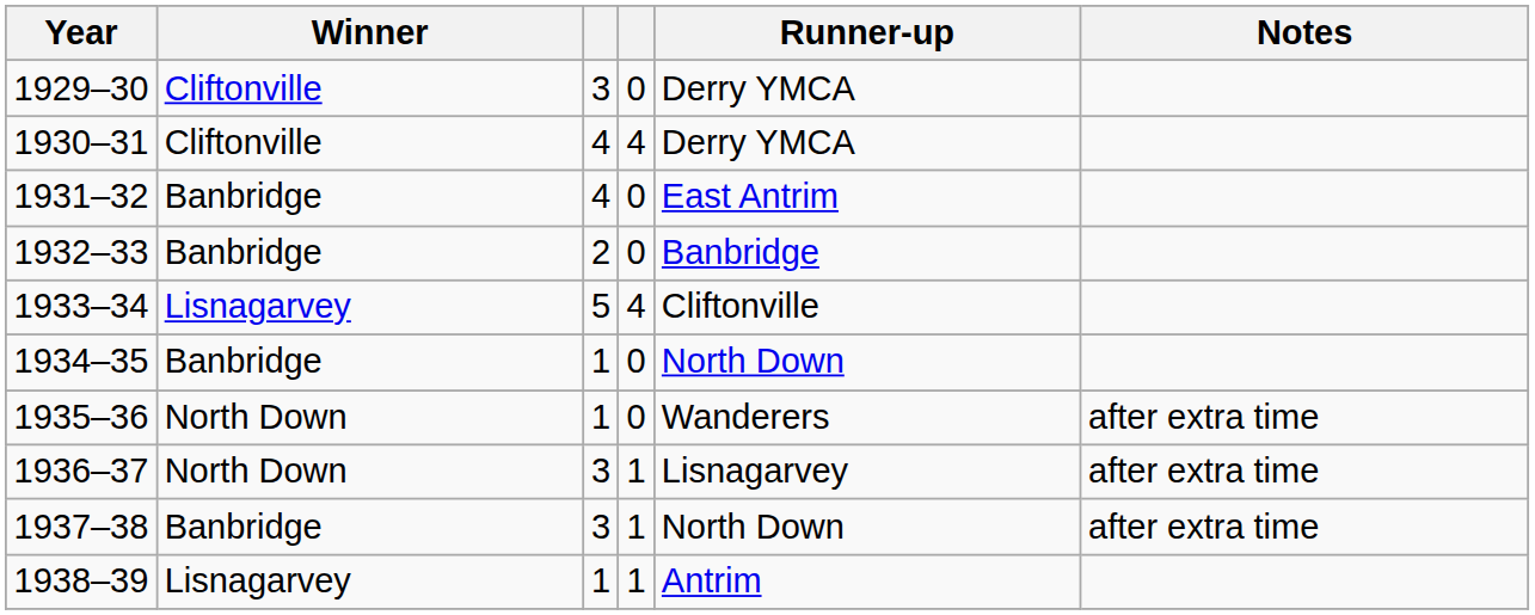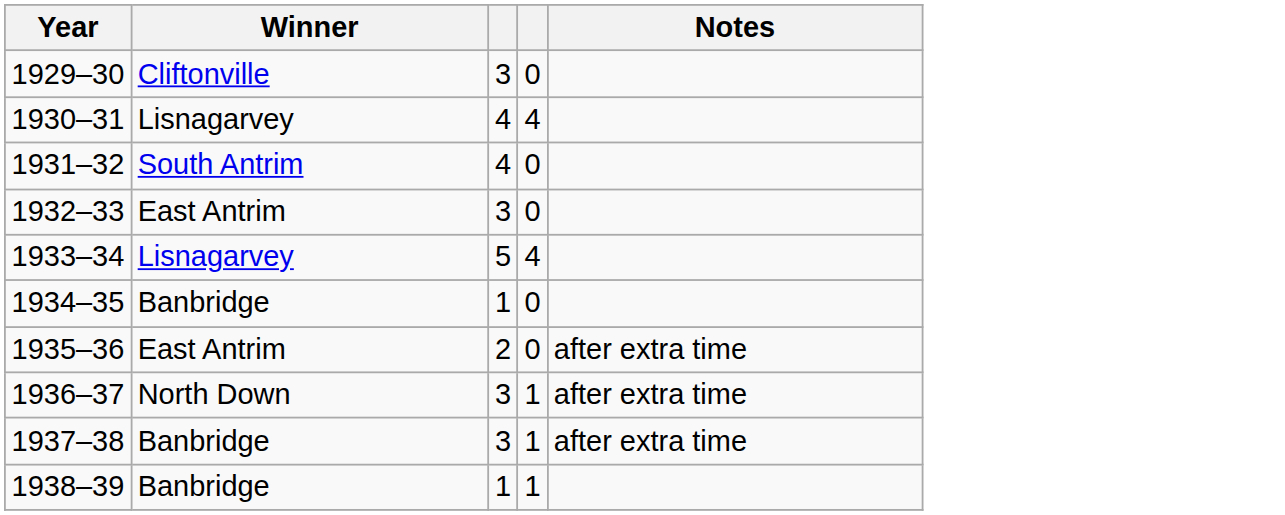 <table class="wikitable">
 <tr>
 <th>Year</th>
 <th>Winner</th>
 <th></th>
 <th></th>
-<th>Runner-up</th>
 <th>Notes</th>
 </tr>
 <tr>
 <td align="center">1929–30</td>
 <td width=190><a href='#'>Cliftonville</a></td>
 <td align="center">3</td>
 <td align="center">0</td>
-<td width=190>Derry YMCA</td>
 <td width=200></td>
 </tr>
 <tr>
 <td align="center">1930–31</td>
-<td>Cliftonville</td>
+<td>Lisnagarvey</td>
 <td align="center">4</td>
 <td align="center">4</td>
-<td>Derry YMCA</td>
 <td></td>
 </tr>
 <tr>
 <td align="center">1931–32</td>
-<td>Banbridge</td>
+<td><a href='#'>South Antrim</a></td>
 <td align="center">4</td>
 <td align="center">0</td>
-<td><a href='#'>East Antrim</a></td>
 <td></td>
 </tr>
 <tr>
 <td align="center">1932–33</td>
-<td>Banbridge</td>
-<td align="center">2</td>
+<td>East Antrim</td>
+<td align="center">3</td>
 <td align="center">0</td>
-<td><a href='#'>Banbridge</a></td>
 <td></td>
 </tr>
 <tr>
 <td align="center">1933–34</td>
 <td><a href='#'>Lisnagarvey</a></td>
 <td align="center">5</td>
 <td align="center">4</td>
-<td>Cliftonville</td>
 <td></td>
 </tr>
 <tr>
 <td align="center">1934–35</td>
 <td>Banbridge</td>
 <td align="center">1</td>
 <td align="center">0</td>
-<td><a href='#'>North Down</a></td>
 <td></td>
 </tr>
 <tr>
 <td align="center">1935–36</td>
-<td>North Down</td>
-<td align="center">1</td>
+<td>East Antrim</td>
+<td align="center">2</td>
 <td align="center">0</td>
-<td>Wanderers</td>
 <td>after extra time</td>
 </tr>
 <tr>
 <td align="center">1936–37</td>
 <td>North Down</td>
 <td align="center">3</td>
 <td align="center">1</td>
-<td>Lisnagarvey</td>
 <td>after extra time</td>
 </tr>
 <tr>
 <td align="center">1937–38</td>
 <td>Banbridge</td>
 <td align="center">3</td>
 <td align="center">1</td>
-<td>North Down</td>
 <td>after extra time</td>
 </tr>
 <tr>
 <td align="center">1938–39</td>
-<td>Lisnagarvey</td>
+<td>Banbridge</td>
 <td align="center">1</td>
 <td align="center">1</td>
-<td><a href='#'>Antrim</a></td>
 <td></td>
 </tr>
 </table>
